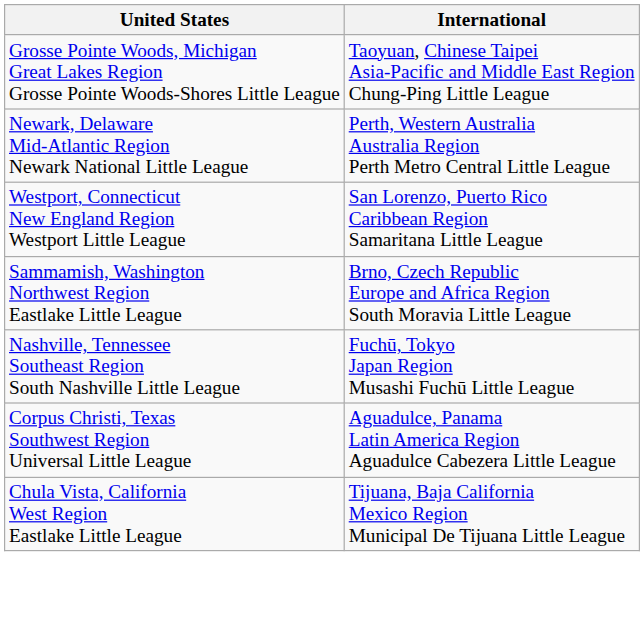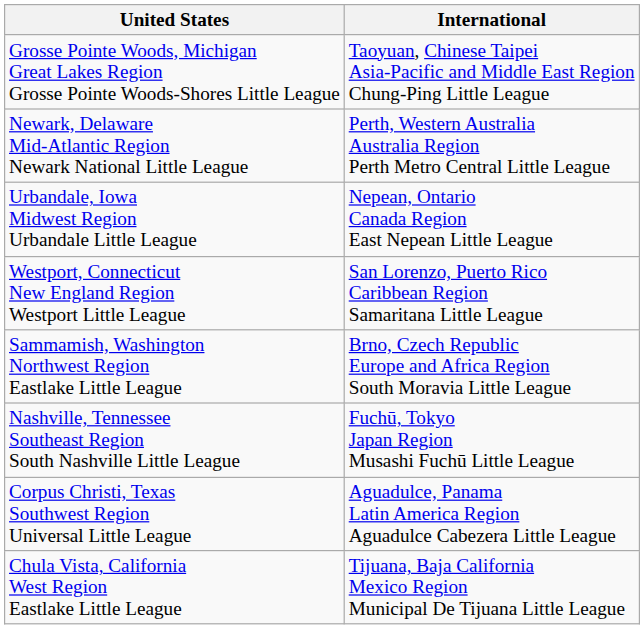 <table class="wikitable">
 <tr>
 <th>United States</th>
 <th>International</th>
 </tr>
 <tr>
 <td> <a href='#'>Grosse Pointe Woods, Michigan</a> <br> <a href='#'>Great Lakes Region</a> <br> Grosse Pointe Woods-Shores Little League</td>
 <td> <a href='#'>Taoyuan</a>, <a href='#'>Chinese Taipei</a> <br> <a href='#'>Asia-Pacific and Middle East Region</a> <br> Chung-Ping Little League</td>
 </tr>
 <tr>
 <td> <a href='#'>Newark, Delaware</a> <br> <a href='#'>Mid-Atlantic Region</a> <br> Newark National Little League</td>
 <td>  <a href='#'>Perth, Western Australia</a> <br> <a href='#'>Australia Region</a> <br> Perth Metro Central Little League</td>
+</tr>
+<tr>
+<td> <a href='#'>Urbandale, Iowa</a> <br> <a href='#'>Midwest Region</a> <br> Urbandale Little League</td>
+<td>  <a href='#'>Nepean, Ontario</a> <br> <a href='#'>Canada Region</a> <br> East Nepean Little League</td>
 </tr>
 <tr>
 <td> <a href='#'>Westport, Connecticut</a> <br> <a href='#'>New England Region</a> <br> Westport Little League</td>
 <td> <a href='#'>San Lorenzo, Puerto Rico</a> <br> <a href='#'>Caribbean Region</a> <br> Samaritana Little League</td>
 </tr>
 <tr>
 <td> <a href='#'>Sammamish, Washington</a> <br> <a href='#'>Northwest Region</a> <br> Eastlake Little League</td>
 <td> <a href='#'>Brno, Czech Republic</a> <br> <a href='#'>Europe and Africa Region</a> <br> South Moravia Little League</td>
 </tr>
 <tr>
 <td> <a href='#'>Nashville, Tennessee</a> <br> <a href='#'>Southeast Region</a> <br> South Nashville Little League</td>
 <td>  <a href='#'>Fuchū, Tokyo</a> <br> <a href='#'>Japan Region</a> <br> Musashi Fuchū Little League</td>
 </tr>
 <tr>
 <td> <a href='#'>Corpus Christi, Texas</a> <br> <a href='#'>Southwest Region</a> <br> Universal Little League</td>
 <td> <a href='#'>Aguadulce, Panama</a> <br> <a href='#'>Latin America Region</a> <br> Aguadulce Cabezera Little League</td>
 </tr>
 <tr>
 <td> <a href='#'>Chula Vista, California</a> <br> <a href='#'>West Region</a> <br> Eastlake Little League</td>
 <td>  <a href='#'>Tijuana, Baja California</a> <br> <a href='#'>Mexico Region</a> <br> Municipal De Tijuana Little League</td>
 </tr>
 </table>
